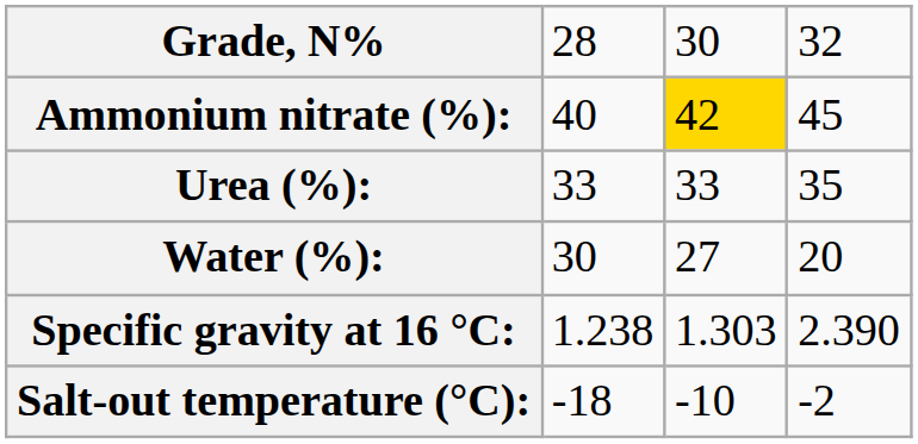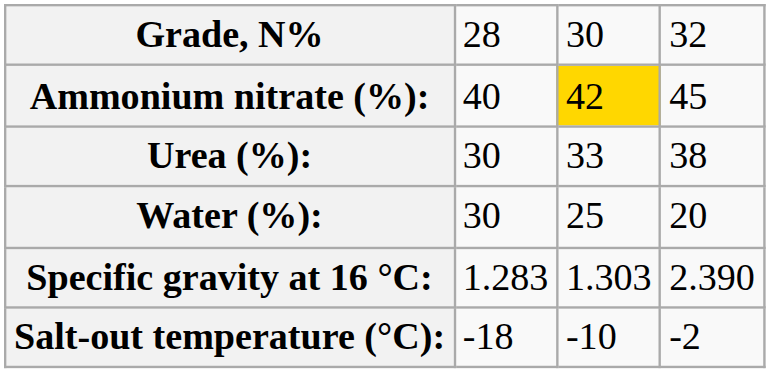 <table class="wikitable">
 <tr>
 <th>Grade, N%</th>
 <td>28</td>
 <td>30</td>
 <td>32</td>
 </tr>
 <tr>
 <th>Ammonium nitrate (%):</th>
 <td>40</td>
 <td style="background: gold;">42</td>
 <td>45</td>
 </tr>
 <tr>
 <th>Urea (%):</th>
+<td>30</td>
 <td>33</td>
-<td>33</td>
-<td>35</td>
+<td>38</td>
 </tr>
 <tr>
 <th>Water (%):</th>
 <td>30</td>
-<td>27</td>
+<td>25</td>
 <td>20</td>
 </tr>
 <tr>
 <th>Specific gravity at 16 °C:</th>
-<td>1.238</td>
+<td>1.283</td>
 <td>1.303</td>
 <td>2.390</td>
 </tr>
 <tr>
 <th>Salt-out temperature (°C):</th>
 <td>-18</td>
 <td>-10</td>
 <td>-2<br></td>
 </tr>
 </table>
